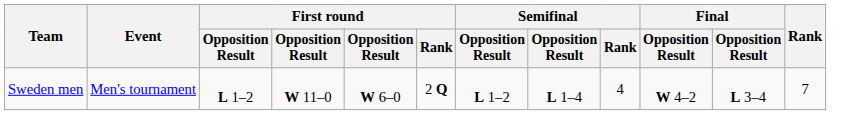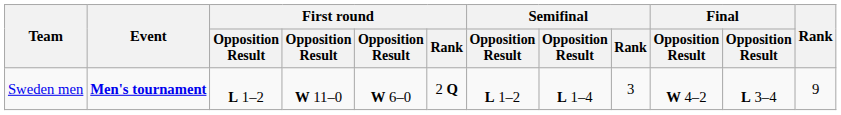 <table class=wikitable style=font-size:90%;text-align:center>
 <tr>
 <th rowspan=2>Team</th>
 <th rowspan=2>Event</th>
 <th colspan=4>First round</th>
 <th colspan=3>Semifinal</th>
 <th colspan=2>Final</th>
 <th rowspan=2>Rank</th>
 </tr>
 <tr style=font-size:95%>
 <th>Opposition<br>Result</th>
 <th>Opposition<br>Result</th>
 <th>Opposition<br>Result</th>
 <th>Rank</th>
 <th>Opposition<br>Result</th>
 <th>Opposition<br>Result</th>
 <th>Rank</th>
 <th>Opposition<br>Result</th>
 <th>Opposition<br>Result</th>
 </tr>
 <tr>
 <td align=left><a href='#'>Sweden men</a></td>
-<td align=left><a href='#'>Men's tournament</a></td>
+<td align=left><strong><a href='#'>Men's tournament</a></strong></td>
 <td><br><strong>L</strong> 1–2</td>
 <td><br><strong>W</strong> 11–0</td>
 <td><br><strong>W</strong> 6–0</td>
 <td>2 <strong>Q</strong></td>
 <td><br><strong>L</strong> 1–2</td>
 <td><br><strong>L</strong> 1–4</td>
-<td>4</td>
+<td>3</td>
 <td><br><strong>W</strong> 4–2</td>
 <td><br><strong>L</strong> 3–4</td>
-<td>7</td>
+<td>9</td>
 </tr>
 </table>
